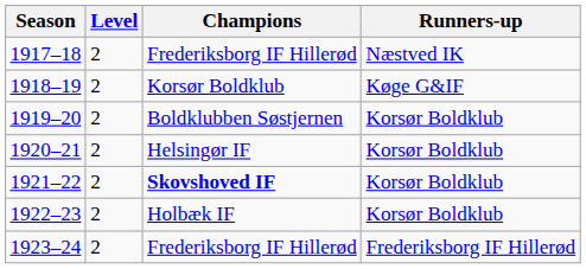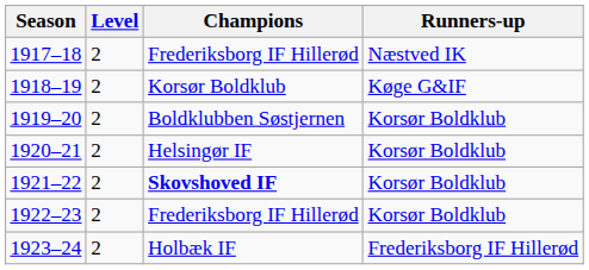 <table class="sortable wikitable plainrowheaders">
 <tr>
 <th>Season</th>
 <th><a href='#'>Level</a></th>
 <th>Champions</th>
 <th>Runners-up</th>
 </tr>
 <tr>
 <td><a href='#'>1917–18</a></td>
 <td>2</td>
 <td><a href='#'>Frederiksborg IF Hillerød</a></td>
 <td><a href='#'>Næstved IK</a></td>
 </tr>
 <tr>
 <td><a href='#'>1918–19</a></td>
 <td>2</td>
 <td><a href='#'>Korsør Boldklub</a></td>
 <td><a href='#'>Køge G&IF</a></td>
 </tr>
 <tr>
 <td><a href='#'>1919–20</a></td>
 <td>2</td>
 <td><a href='#'>Boldklubben Søstjernen</a></td>
 <td><a href='#'>Korsør Boldklub</a></td>
 </tr>
 <tr>
 <td><a href='#'>1920–21</a></td>
 <td>2</td>
 <td><a href='#'>Helsingør IF</a></td>
 <td><a href='#'>Korsør Boldklub</a></td>
 </tr>
 <tr>
 <td><a href='#'>1921–22</a></td>
 <td>2</td>
 <td><strong><a href='#'>Skovshoved IF</a></strong></td>
 <td><a href='#'>Korsør Boldklub</a></td>
 </tr>
 <tr>
 <td><a href='#'>1922–23</a></td>
 <td>2</td>
-<td><a href='#'>Holbæk IF</a></td>
+<td><a href='#'>Frederiksborg IF Hillerød</a></td>
 <td><a href='#'>Korsør Boldklub</a></td>
 </tr>
 <tr>
 <td><a href='#'>1923–24</a></td>
 <td>2</td>
-<td><a href='#'>Frederiksborg IF Hillerød</a></td>
+<td><a href='#'>Holbæk IF</a></td>
 <td><a href='#'>Frederiksborg IF Hillerød</a></td>
 </tr>
 </table>
